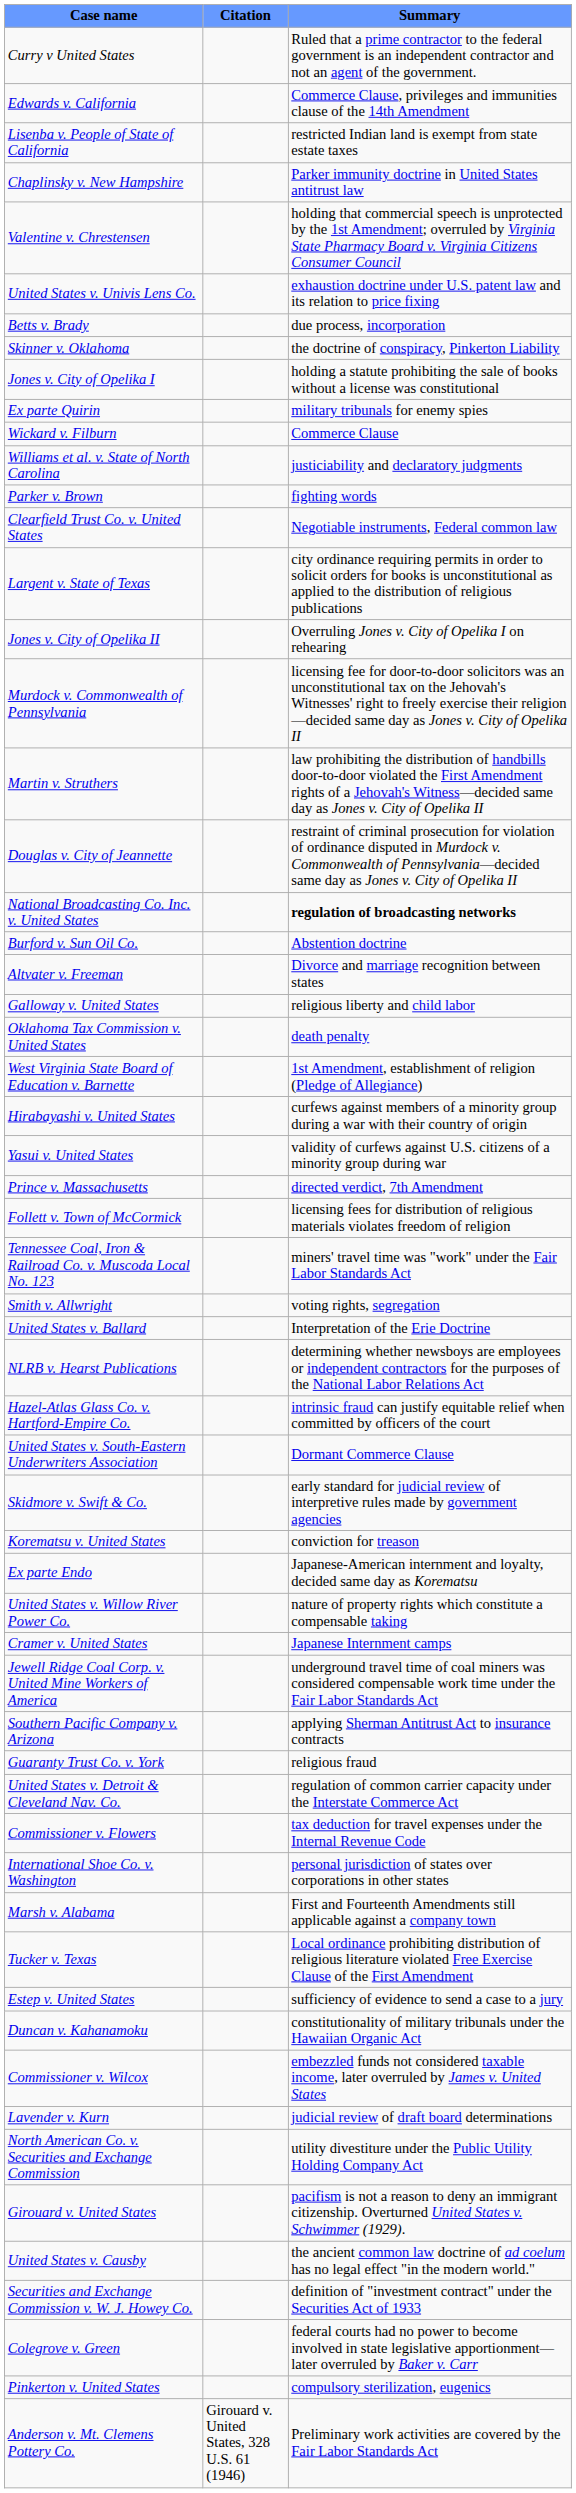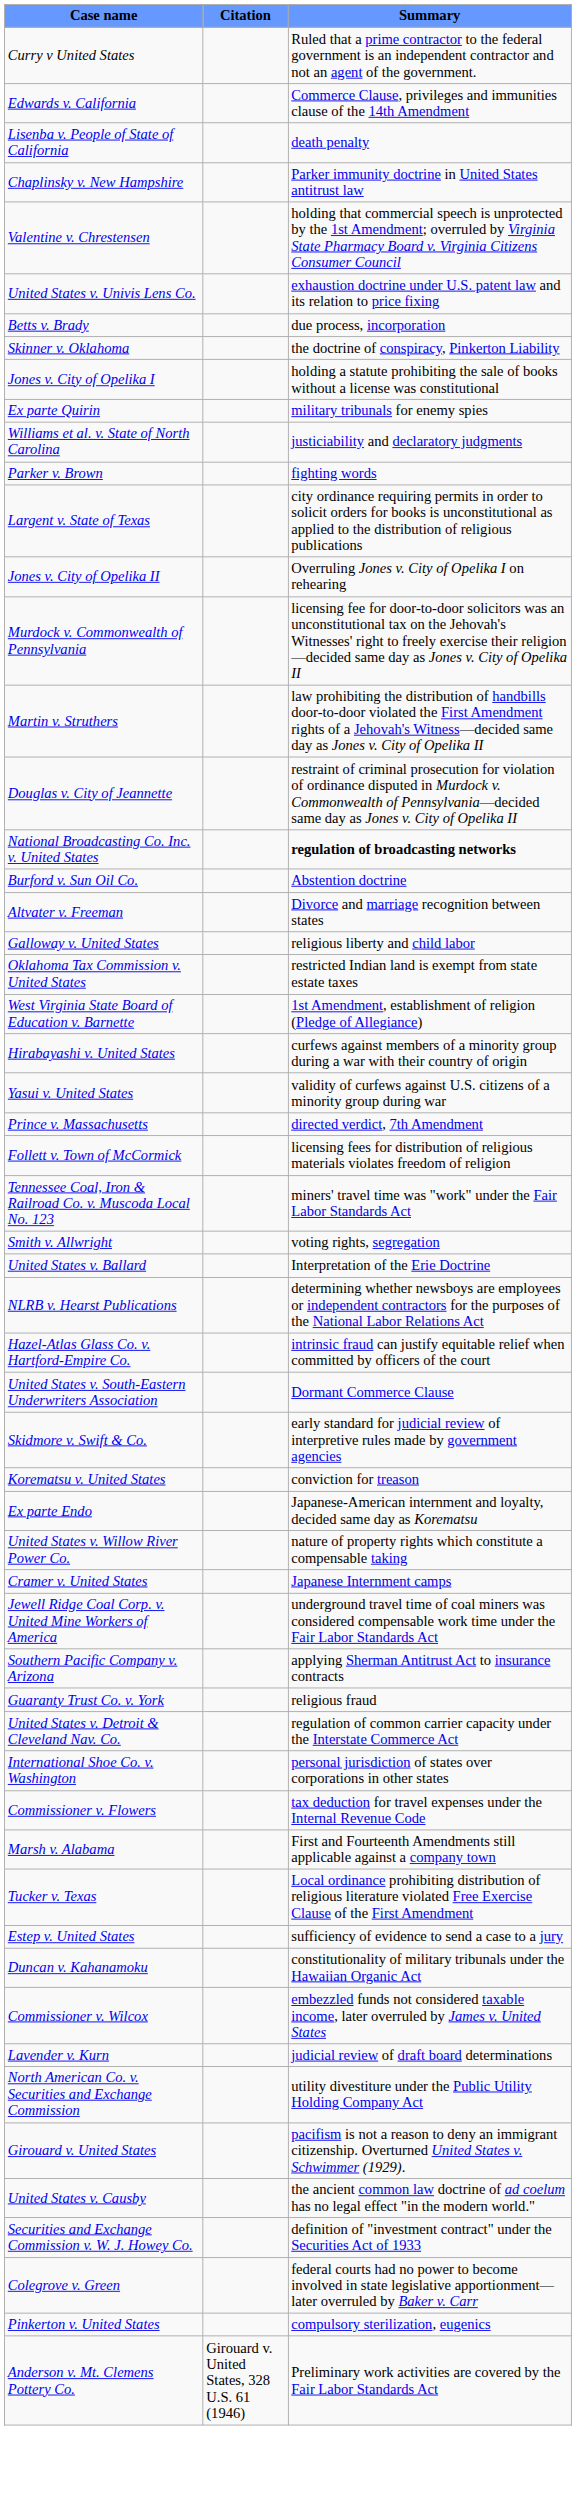 <table class="wikitable" style="margin:auto;width:100%">
 <tr>
 <th style="background:#6699FF">Case name</th>
 <th style="background:#6699FF;width:15%">Citation</th>
 <th style="background:#6699FF;width:50%">Summary</th>
 </tr>
 <tr>
 <td><em>Curry v United States</em></td>
 <td></td>
 <td>Ruled that a <a href='#'>prime contractor</a> to the federal government is an independent contractor and not an <a href='#'>agent</a> of the government.</td>
 </tr>
 <tr>
 <td><em><a href='#'>Edwards v. California</a></em></td>
 <td></td>
 <td><a href='#'>Commerce Clause</a>, privileges and immunities clause of the <a href='#'>14th Amendment</a></td>
 </tr>
 <tr>
 <td><em><a href='#'>Lisenba v. People of State of California</a></em></td>
 <td></td>
-<td>restricted Indian land is exempt from state estate taxes</td>
+<td><a href='#'>death penalty</a></td>
 </tr>
 <tr>
 <td><em><a href='#'>Chaplinsky v. New Hampshire</a></em></td>
 <td></td>
 <td><a href='#'>Parker immunity doctrine</a> in <a href='#'>United States antitrust law</a></td>
 </tr>
 <tr>
 <td><em><a href='#'>Valentine v. Chrestensen</a></em></td>
 <td></td>
 <td>holding that commercial speech is unprotected by the <a href='#'>1st Amendment</a>; overruled by <em><a href='#'>Virginia State Pharmacy Board v. Virginia Citizens Consumer Council </a></em></td>
 </tr>
 <tr>
 <td><em><a href='#'>United States v. Univis Lens Co.</a></em></td>
 <td></td>
 <td><a href='#'>exhaustion doctrine under U.S. patent law</a> and its relation to <a href='#'>price fixing</a></td>
 </tr>
 <tr>
 <td><em><a href='#'>Betts v. Brady</a></em></td>
 <td></td>
 <td>due process, <a href='#'>incorporation</a></td>
 </tr>
 <tr>
 <td><em><a href='#'>Skinner v. Oklahoma</a></em></td>
 <td></td>
 <td>the doctrine of <a href='#'>conspiracy</a>, <a href='#'>Pinkerton Liability</a></td>
 </tr>
 <tr>
 <td><em><a href='#'>Jones v. City of Opelika I</a></em></td>
 <td></td>
 <td>holding a statute prohibiting the sale of books without a license was constitutional</td>
 </tr>
 <tr>
 <td><em><a href='#'>Ex parte Quirin</a></em></td>
 <td></td>
 <td><a href='#'>military tribunals</a> for enemy spies</td>
 </tr>
 <tr>
-<td><em><a href='#'>Wickard v. Filburn</a></em></td>
-<td></td>
-<td><a href='#'>Commerce Clause</a></td>
-</tr>
-<tr>
 <td><em><a href='#'>Williams et al. v. State of North Carolina</a></em></td>
 <td></td>
 <td><a href='#'>justiciability</a> and <a href='#'>declaratory judgments</a></td>
 </tr>
 <tr>
 <td><em><a href='#'>Parker v. Brown</a></em></td>
 <td></td>
 <td><a href='#'>fighting words</a></td>
-</tr>
-<tr>
-<td><em><a href='#'>Clearfield Trust Co. v. United States</a></em></td>
-<td></td>
-<td><a href='#'>Negotiable instruments</a>, <a href='#'>Federal common law</a></td>
 </tr>
 <tr>
 <td><em><a href='#'>Largent v. State of Texas</a></em></td>
 <td></td>
 <td>city ordinance requiring permits in order to solicit orders for books is unconstitutional as applied to the distribution of religious publications</td>
 </tr>
 <tr>
 <td><em><a href='#'>Jones v. City of Opelika II</a></em></td>
 <td></td>
 <td>Overruling <em>Jones v. City of Opelika I</em> on rehearing</td>
 </tr>
 <tr>
 <td><em><a href='#'>Murdock v. Commonwealth of Pennsylvania</a></em></td>
 <td></td>
 <td>licensing fee for door-to-door solicitors was an unconstitutional tax on the Jehovah's Witnesses' right to freely exercise their religion—decided same day as <em>Jones v. City of Opelika II</em></td>
 </tr>
 <tr>
 <td><em><a href='#'>Martin v. Struthers</a></em></td>
 <td></td>
 <td>law prohibiting the distribution of <a href='#'>handbills</a> door-to-door violated the <a href='#'>First Amendment</a> rights of a <a href='#'>Jehovah's Witness</a>—decided same day as <em>Jones v. City of Opelika II</em></td>
 </tr>
 <tr>
 <td><em><a href='#'>Douglas v. City of Jeannette</a></em></td>
 <td></td>
 <td>restraint of criminal prosecution for violation of ordinance disputed in <em>Murdock v. Commonwealth of Pennsylvania</em>—decided same day as <em>Jones v. City of Opelika II</em></td>
 </tr>
 <tr>
 <td><em><a href='#'>National Broadcasting Co. Inc. v. United States</a></em></td>
 <td></td>
 <td><strong>regulation of broadcasting networks</strong></td>
 </tr>
 <tr>
 <td><em><a href='#'>Burford v. Sun Oil Co.</a></em></td>
 <td></td>
 <td><a href='#'>Abstention doctrine</a></td>
 </tr>
 <tr>
 <td><em><a href='#'>Altvater v. Freeman</a></em></td>
 <td></td>
 <td><a href='#'>Divorce</a> and <a href='#'>marriage</a> recognition between states</td>
 </tr>
 <tr>
 <td><em><a href='#'>Galloway v. United States</a></em></td>
 <td></td>
 <td>religious liberty and <a href='#'>child labor</a></td>
 </tr>
 <tr>
 <td><em><a href='#'>Oklahoma Tax Commission v. United States</a></em></td>
 <td></td>
-<td><a href='#'>death penalty</a></td>
+<td>restricted Indian land is exempt from state estate taxes</td>
 </tr>
 <tr>
 <td><em><a href='#'>West Virginia State Board of Education v. Barnette</a></em></td>
 <td></td>
 <td><a href='#'>1st Amendment</a>, establishment of religion (<a href='#'>Pledge of Allegiance</a>)</td>
 </tr>
 <tr>
 <td><em><a href='#'>Hirabayashi v. United States</a></em></td>
 <td></td>
 <td>curfews against members of a minority group during a war with their country of origin</td>
 </tr>
 <tr>
 <td><em><a href='#'>Yasui v. United States</a></em></td>
 <td></td>
 <td>validity of curfews against U.S. citizens of a minority group during war</td>
 </tr>
 <tr>
 <td><em><a href='#'>Prince v. Massachusetts</a></em></td>
 <td></td>
 <td><a href='#'>directed verdict</a>, <a href='#'>7th Amendment</a></td>
 </tr>
 <tr>
 <td><em><a href='#'>Follett v. Town of McCormick</a></em></td>
 <td></td>
 <td>licensing fees for distribution of religious materials violates freedom of religion</td>
 </tr>
 <tr>
 <td><em><a href='#'>Tennessee Coal, Iron & Railroad Co. v. Muscoda Local No. 123</a></em></td>
 <td></td>
 <td>miners' travel time was "work" under the <a href='#'>Fair Labor Standards Act</a></td>
 </tr>
 <tr>
 <td><em><a href='#'>Smith v. Allwright</a></em></td>
 <td></td>
 <td>voting rights, <a href='#'>segregation</a></td>
 </tr>
 <tr>
 <td><em><a href='#'>United States v. Ballard</a></em></td>
 <td></td>
 <td>Interpretation of the <a href='#'>Erie Doctrine</a></td>
 </tr>
 <tr>
 <td><em><a href='#'>NLRB v. Hearst Publications</a></em></td>
 <td></td>
 <td>determining whether newsboys are employees or <a href='#'>independent contractors</a> for the purposes of the <a href='#'>National Labor Relations Act</a></td>
 </tr>
 <tr>
 <td><em><a href='#'>Hazel-Atlas Glass Co. v. Hartford-Empire Co.</a></em></td>
 <td></td>
 <td><a href='#'>intrinsic fraud</a> can justify equitable relief when committed by officers of the court</td>
 </tr>
 <tr>
 <td><em><a href='#'>United States v. South-Eastern Underwriters Association</a></em></td>
 <td></td>
 <td><a href='#'>Dormant Commerce Clause</a></td>
 </tr>
 <tr>
 <td><em><a href='#'>Skidmore v. Swift & Co.</a></em></td>
 <td></td>
 <td>early standard for <a href='#'>judicial review</a> of interpretive rules made by <a href='#'>government agencies</a></td>
 </tr>
 <tr>
 <td><em><a href='#'>Korematsu v. United States</a></em></td>
 <td></td>
 <td>conviction for <a href='#'>treason</a></td>
 </tr>
 <tr>
 <td><em><a href='#'>Ex parte Endo</a></em></td>
 <td></td>
 <td>Japanese-American internment and loyalty, decided same day as <em>Korematsu</em></td>
 </tr>
 <tr>
 <td><em><a href='#'>United States v. Willow River Power Co.</a></em></td>
 <td></td>
 <td>nature of property rights which constitute a compensable <a href='#'>taking</a></td>
 </tr>
 <tr>
 <td><em><a href='#'>Cramer v. United States</a></em></td>
 <td></td>
 <td><a href='#'>Japanese Internment camps</a></td>
 </tr>
 <tr>
 <td><em><a href='#'>Jewell Ridge Coal Corp. v. United Mine Workers of America</a></em></td>
 <td></td>
 <td>underground travel time of coal miners was considered compensable work time under the <a href='#'>Fair Labor Standards Act</a></td>
 </tr>
 <tr>
 <td><em><a href='#'>Southern Pacific Company v. Arizona</a></em></td>
 <td></td>
 <td>applying <a href='#'>Sherman Antitrust Act</a> to <a href='#'>insurance</a> contracts</td>
 </tr>
 <tr>
 <td><em><a href='#'>Guaranty Trust Co. v. York</a></em></td>
 <td></td>
 <td>religious fraud</td>
 </tr>
 <tr>
 <td><em><a href='#'>United States v. Detroit & Cleveland Nav. Co.</a></em></td>
 <td></td>
 <td>regulation of common carrier capacity under the <a href='#'>Interstate Commerce Act</a></td>
 </tr>
 <tr>
+<td><em><a href='#'>International Shoe Co. v. Washington</a></em></td>
+<td></td>
+<td><a href='#'>personal jurisdiction</a> of states over corporations in other states</td>
+</tr>
+<tr>
 <td><em><a href='#'>Commissioner v. Flowers</a></em></td>
 <td></td>
 <td><a href='#'>tax deduction</a> for travel expenses under the <a href='#'>Internal Revenue Code</a></td>
-</tr>
-<tr>
-<td><em><a href='#'>International Shoe Co. v. Washington</a></em></td>
-<td></td>
-<td><a href='#'>personal jurisdiction</a> of states over corporations in other states</td>
 </tr>
 <tr>
 <td><em><a href='#'>Marsh v. Alabama</a></em></td>
 <td></td>
 <td>First and Fourteenth Amendments still applicable against a <a href='#'>company town</a></td>
 </tr>
 <tr>
 <td><em><a href='#'>Tucker v. Texas</a></em></td>
 <td></td>
 <td><a href='#'>Local ordinance</a> prohibiting distribution of religious literature violated <a href='#'>Free Exercise Clause</a> of the <a href='#'>First Amendment</a></td>
 </tr>
 <tr>
 <td><em><a href='#'>Estep v. United States</a></em></td>
 <td></td>
 <td>sufficiency of evidence to send a case to a <a href='#'>jury</a></td>
 </tr>
 <tr>
 <td><em><a href='#'>Duncan v. Kahanamoku</a></em></td>
 <td></td>
 <td>constitutionality of military tribunals under the <a href='#'>Hawaiian Organic Act</a></td>
 </tr>
 <tr>
 <td><em><a href='#'>Commissioner v. Wilcox</a></em></td>
 <td></td>
 <td><a href='#'>embezzled</a> funds not considered <a href='#'>taxable income</a>, later overruled by <em><a href='#'>James v. United States</a></em></td>
 </tr>
 <tr>
 <td><em><a href='#'>Lavender v. Kurn</a></em></td>
 <td></td>
 <td><a href='#'>judicial review</a> of <a href='#'>draft board</a> determinations</td>
 </tr>
 <tr>
 <td><em><a href='#'>North American Co. v. Securities and Exchange Commission</a></em></td>
 <td></td>
 <td>utility divestiture under the <a href='#'>Public Utility Holding Company Act</a></td>
 </tr>
 <tr>
 <td><em><a href='#'>Girouard v. United States</a></em></td>
 <td></td>
 <td><a href='#'>pacifism</a> is not a reason to deny an immigrant citizenship.  Overturned <em><a href='#'>United States v. Schwimmer</a></em> <em>(1929)</em>.</td>
 </tr>
 <tr>
 <td><em><a href='#'>United States v. Causby</a></em></td>
 <td></td>
 <td>the ancient <a href='#'>common law</a> doctrine of <em><a href='#'>ad coelum</a></em> has no legal effect "in the modern world."</td>
 </tr>
 <tr>
 <td><em><a href='#'>Securities and Exchange Commission v. W. J. Howey Co.</a></em></td>
 <td></td>
 <td>definition of "investment contract" under the <a href='#'>Securities Act of 1933</a></td>
 </tr>
 <tr>
 <td><em><a href='#'>Colegrove v. Green</a></em></td>
 <td></td>
 <td>federal courts had no power to become involved in state legislative apportionment—later overruled by <em><a href='#'>Baker v. Carr</a></em></td>
 </tr>
 <tr>
 <td><em><a href='#'>Pinkerton v. United States</a></em></td>
 <td></td>
 <td><a href='#'>compulsory sterilization</a>, <a href='#'>eugenics</a></td>
 </tr>
 <tr>
 <td><em><a href='#'>Anderson v. Mt. Clemens Pottery Co.</a></em></td>
 <td>                 Girouard v. United States, 328 U.S. 61 (1946)</td>
 <td>Preliminary work activities are covered by the <a href='#'>Fair Labor Standards Act</a></td>
 </tr>
 </table>
